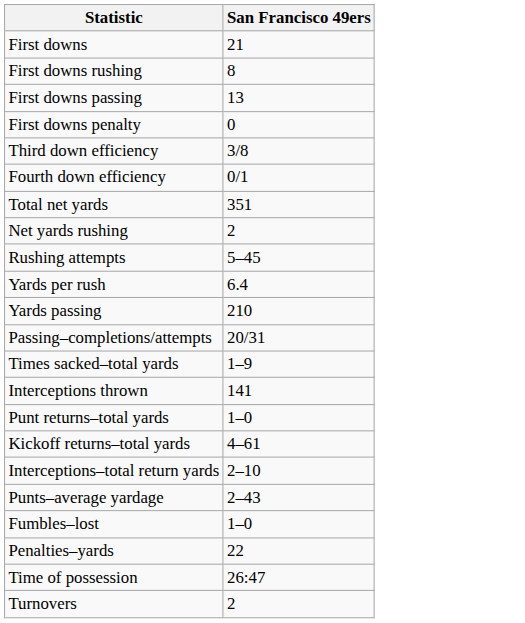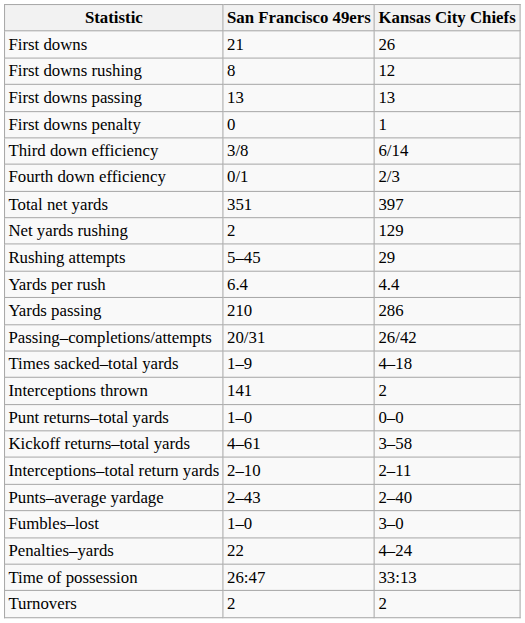 <table class="wikitable">
 <tr>
 <th>Statistic</th>
 <th>San Francisco 49ers</th>
+<th>Kansas City Chiefs</th>
 </tr>
 <tr>
 <td>First downs</td>
 <td>21</td>
+<td>26</td>
 </tr>
 <tr>
 <td>First downs rushing</td>
 <td>8</td>
+<td>12</td>
 </tr>
 <tr>
 <td>First downs passing</td>
+<td>13</td>
 <td>13</td>
 </tr>
 <tr>
 <td>First downs penalty</td>
 <td>0</td>
+<td>1</td>
 </tr>
 <tr>
 <td>Third down efficiency</td>
 <td>3/8</td>
+<td>6/14</td>
 </tr>
 <tr>
 <td>Fourth down efficiency</td>
 <td>0/1</td>
+<td>2/3</td>
 </tr>
 <tr>
 <td>Total net yards</td>
 <td>351</td>
+<td>397</td>
 </tr>
 <tr>
 <td>Net yards rushing</td>
 <td>2</td>
+<td>129</td>
 </tr>
 <tr>
 <td>Rushing attempts</td>
 <td>5–45</td>
+<td>29</td>
 </tr>
 <tr>
 <td>Yards per rush</td>
 <td>6.4</td>
+<td>4.4</td>
 </tr>
 <tr>
 <td>Yards passing</td>
 <td>210</td>
+<td>286</td>
 </tr>
 <tr>
 <td>Passing–completions/attempts</td>
 <td>20/31</td>
+<td>26/42</td>
 </tr>
 <tr>
 <td>Times sacked–total yards</td>
 <td>1–9</td>
+<td>4–18</td>
 </tr>
 <tr>
 <td>Interceptions thrown</td>
 <td>141</td>
+<td>2</td>
 </tr>
 <tr>
 <td>Punt returns–total yards</td>
 <td>1–0</td>
+<td>0–0</td>
 </tr>
 <tr>
 <td>Kickoff returns–total yards</td>
 <td>4–61</td>
+<td>3–58</td>
 </tr>
 <tr>
 <td>Interceptions–total return yards</td>
 <td>2–10</td>
+<td>2–11</td>
 </tr>
 <tr>
 <td>Punts–average yardage</td>
 <td>2–43</td>
+<td>2–40</td>
 </tr>
 <tr>
 <td>Fumbles–lost</td>
 <td>1–0</td>
+<td>3–0</td>
 </tr>
 <tr>
 <td>Penalties–yards</td>
 <td>22</td>
+<td>4–24</td>
 </tr>
 <tr>
 <td>Time of possession</td>
 <td>26:47</td>
+<td>33:13</td>
 </tr>
 <tr>
 <td>Turnovers</td>
 <td>2</td>
+<td>2</td>
 </tr>
 </table>
